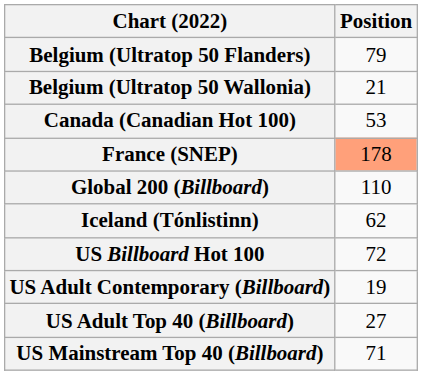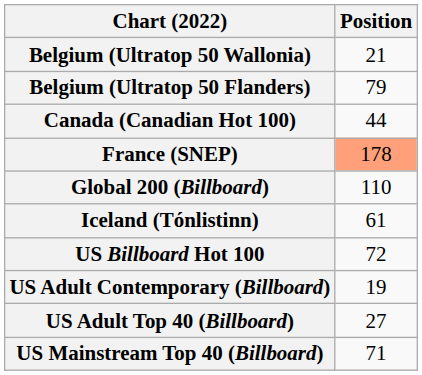 <table class="wikitable sortable plainrowheaders" style="text-align:center">
 <tr>
 <th scope="col">Chart (2022)</th>
 <th scope="col">Position</th>
 </tr>
 <tr>
+<th scope="row">Belgium (Ultratop 50 Wallonia)</th>
+<td>21</td>
+</tr>
+<tr>
 <th scope="row">Belgium (Ultratop 50 Flanders)</th>
 <td>79</td>
 </tr>
 <tr>
-<th scope="row">Belgium (Ultratop 50 Wallonia)</th>
-<td>21</td>
-</tr>
-<tr>
 <th scope="row">Canada (Canadian Hot 100)</th>
-<td>53</td>
+<td>44</td>
 </tr>
 <tr>
 <th scope="row">France (SNEP)</th>
 <td style="background: lightsalmon;">178</td>
 </tr>
 <tr>
 <th scope="row">Global 200 (<em>Billboard</em>)</th>
 <td>110</td>
 </tr>
 <tr>
 <th scope="row">Iceland (Tónlistinn)</th>
-<td>62</td>
+<td>61</td>
 </tr>
 <tr>
 <th scope="row">US <em>Billboard</em> Hot 100</th>
 <td>72</td>
 </tr>
 <tr>
 <th scope="row">US Adult Contemporary (<em>Billboard</em>)</th>
 <td>19</td>
 </tr>
 <tr>
 <th scope="row">US Adult Top 40 (<em>Billboard</em>)</th>
 <td>27</td>
 </tr>
 <tr>
 <th scope="row">US Mainstream Top 40 (<em>Billboard</em>)</th>
 <td>71</td>
 </tr>
 </table>
